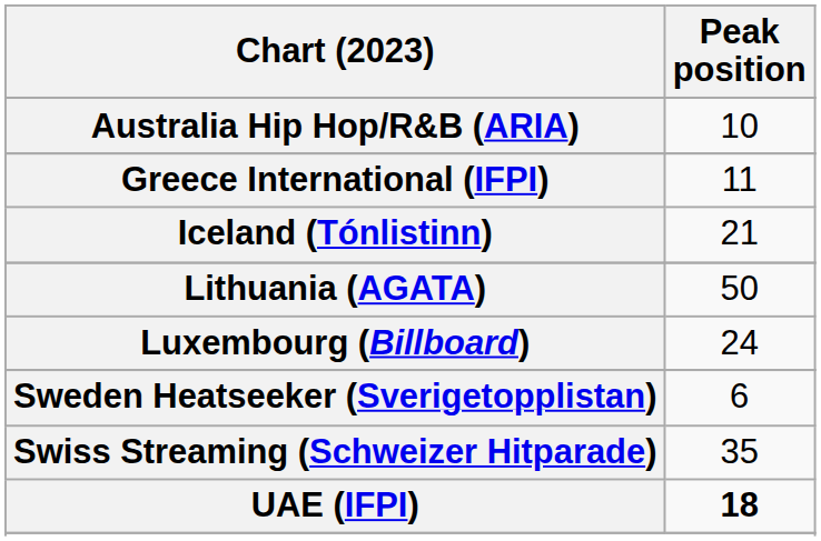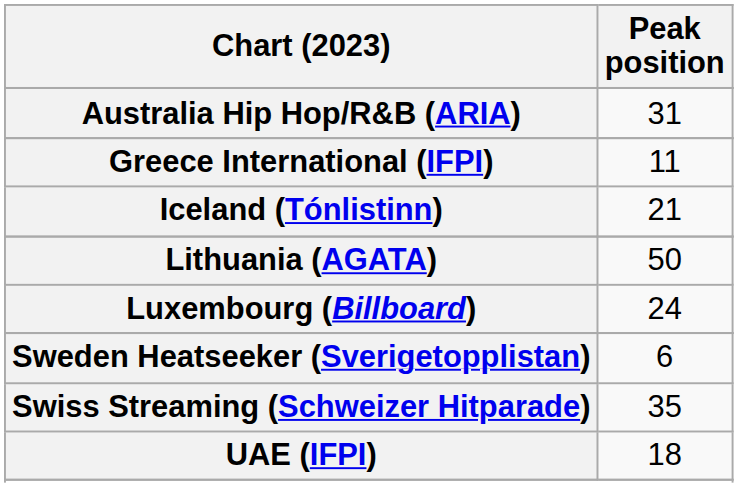 <table class="wikitable sortable plainrowheaders" style="text-align:center">
 <tr>
 <th scope="col">Chart (2023)</th>
 <th scope="col">Peak<br>position</th>
 </tr>
 <tr>
 </tr>
 <tr>
 <th scope="row">Australia Hip Hop/R&B (<a href='#'>ARIA</a>)</th>
-<td>10</td>
+<td>31</td>
 </tr>
 <tr>
 </tr>
 <tr>
 </tr>
 <tr>
 </tr>
 <tr>
 <th scope="row">Greece International (<a href='#'>IFPI</a>)</th>
 <td>11</td>
 </tr>
 <tr>
 <th scope="row">Iceland (<a href='#'>Tónlistinn</a>)</th>
 <td>21</td>
 </tr>
 <tr>
 </tr>
 <tr>
 <th scope="row">Lithuania (<a href='#'>AGATA</a>)</th>
 <td>50</td>
 </tr>
 <tr>
 <th scope="row">Luxembourg (<em><a href='#'>Billboard</a></em>)</th>
 <td>24</td>
 </tr>
 <tr>
 </tr>
 <tr>
 </tr>
 <tr>
 </tr>
 <tr>
 <th scope="row">Sweden Heatseeker (<a href='#'>Sverigetopplistan</a>)</th>
 <td>6</td>
 </tr>
 <tr>
 <th scope="row">Swiss Streaming (<a href='#'>Schweizer Hitparade</a>)</th>
 <td>35</td>
 </tr>
 <tr>
 <th scope="row">UAE (<a href='#'>IFPI</a>)</th>
-<td><strong>18</strong></td>
+<td>18</td>
 </tr>
 <tr>
 </tr>
 <tr>
 </tr>
 <tr>
 </tr>
 </table>
